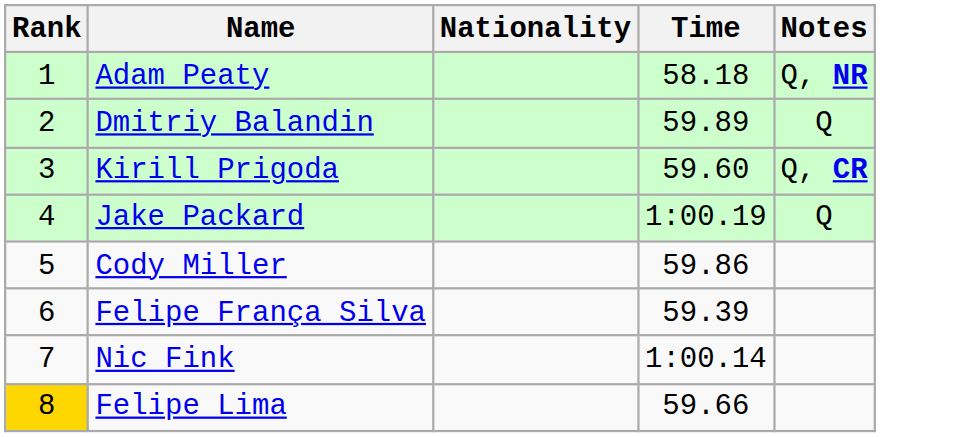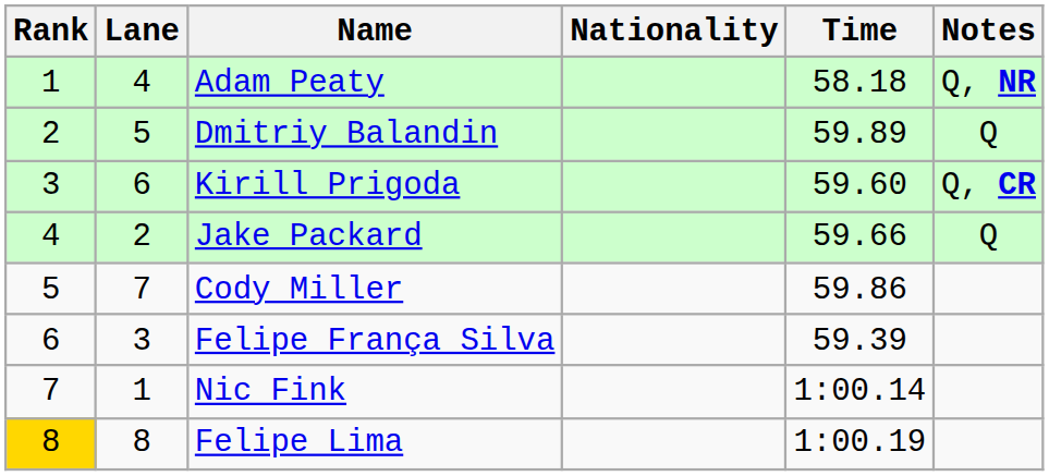 <table class="wikitable sortable" style="text-align:center">
 <tr>
 <th>Rank</th>
+<th>Lane</th>
 <th>Name</th>
 <th>Nationality</th>
 <th>Time</th>
 <th>Notes</th>
 </tr>
 <tr bgcolor=ccffcc>
 <td>1</td>
+<td>4</td>
 <td align=left><a href='#'>Adam Peaty</a></td>
 <td align=left></td>
 <td>58.18</td>
 <td>Q, <strong><a href='#'>NR</a></strong></td>
 </tr>
 <tr bgcolor=ccffcc>
 <td>2</td>
+<td>5</td>
 <td align=left><a href='#'>Dmitriy Balandin</a></td>
 <td align=left></td>
 <td>59.89</td>
 <td>Q</td>
 </tr>
 <tr bgcolor=ccffcc>
 <td>3</td>
+<td>6</td>
 <td align=left><a href='#'>Kirill Prigoda</a></td>
 <td align=left></td>
 <td>59.60</td>
 <td>Q, <strong><a href='#'>CR</a></strong></td>
 </tr>
 <tr bgcolor=ccffcc>
 <td>4</td>
+<td>2</td>
 <td align=left><a href='#'>Jake Packard</a></td>
 <td align=left></td>
-<td>1:00.19</td>
+<td>59.66</td>
 <td>Q</td>
 </tr>
 <tr>
 <td>5</td>
+<td>7</td>
 <td align=left><a href='#'>Cody Miller</a></td>
 <td align=left></td>
 <td>59.86</td>
 <td></td>
 </tr>
 <tr>
 <td>6</td>
+<td>3</td>
 <td align=left><a href='#'>Felipe França Silva</a></td>
 <td align=left></td>
 <td>59.39</td>
 <td></td>
 </tr>
 <tr>
 <td>7</td>
+<td>1</td>
 <td align=left><a href='#'>Nic Fink</a></td>
 <td align=left></td>
 <td>1:00.14</td>
 <td></td>
 </tr>
 <tr>
 <td style="background: gold;">8</td>
+<td>8</td>
 <td align=left><a href='#'>Felipe Lima</a></td>
 <td align=left></td>
-<td>59.66</td>
+<td>1:00.19</td>
 <td></td>
 </tr>
 </table>
